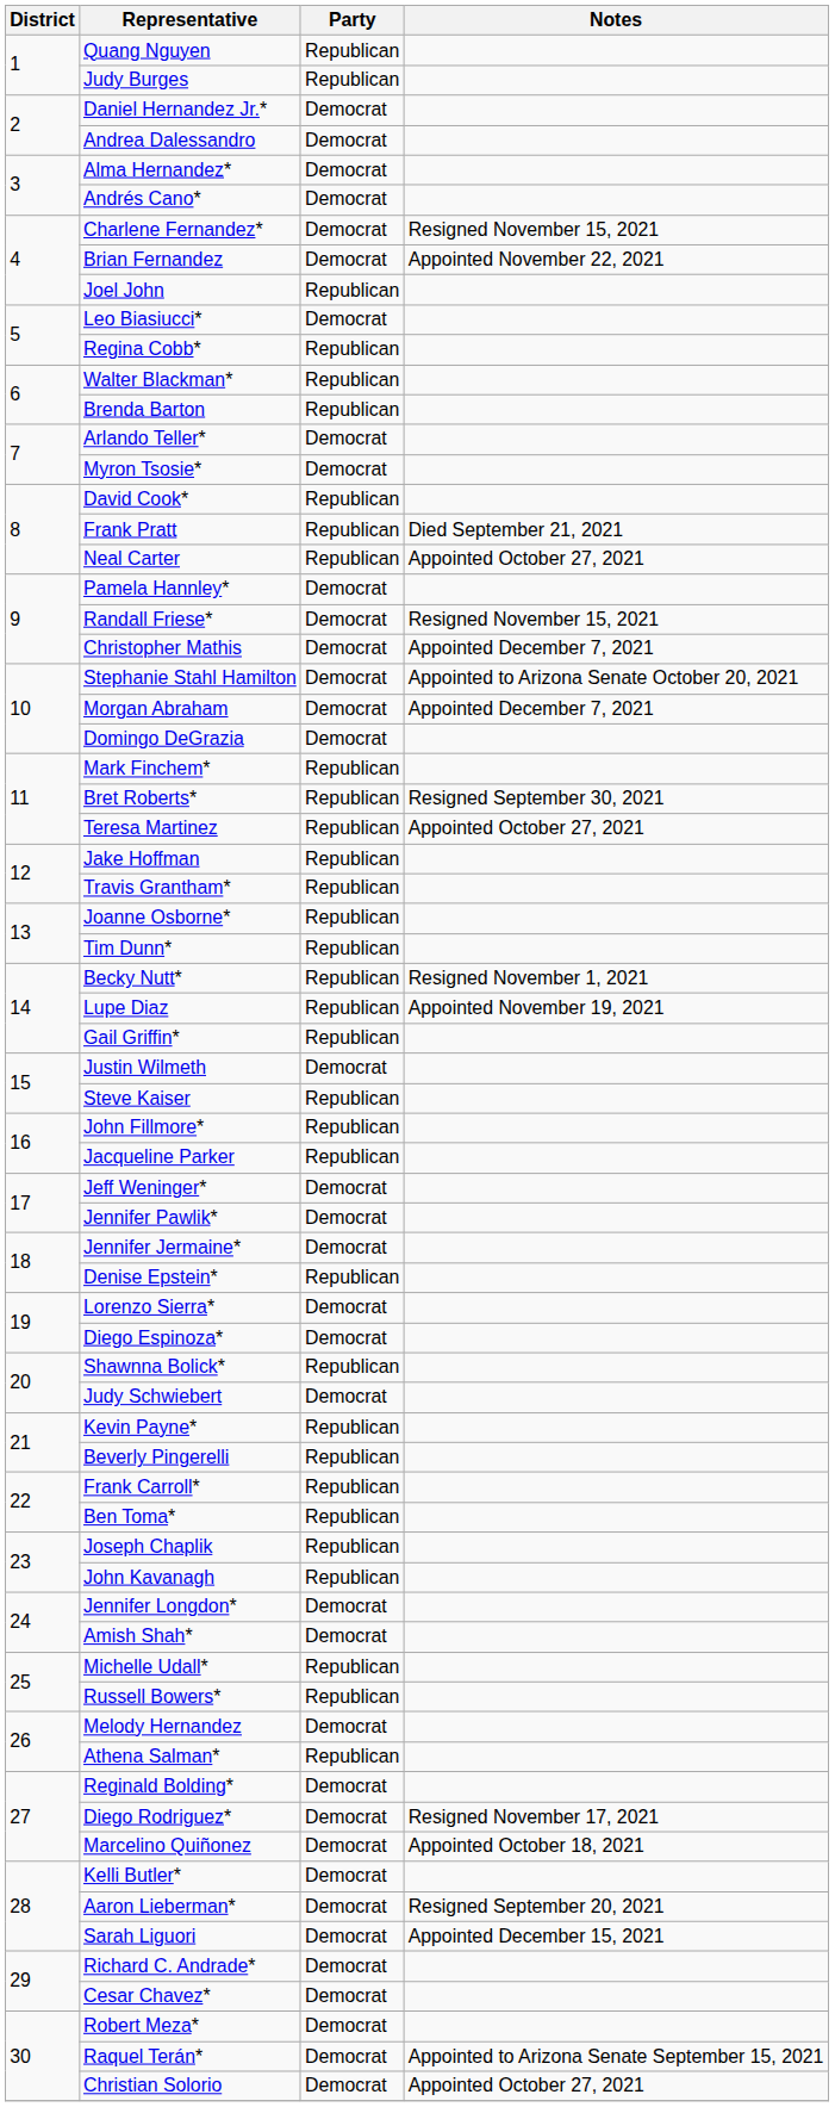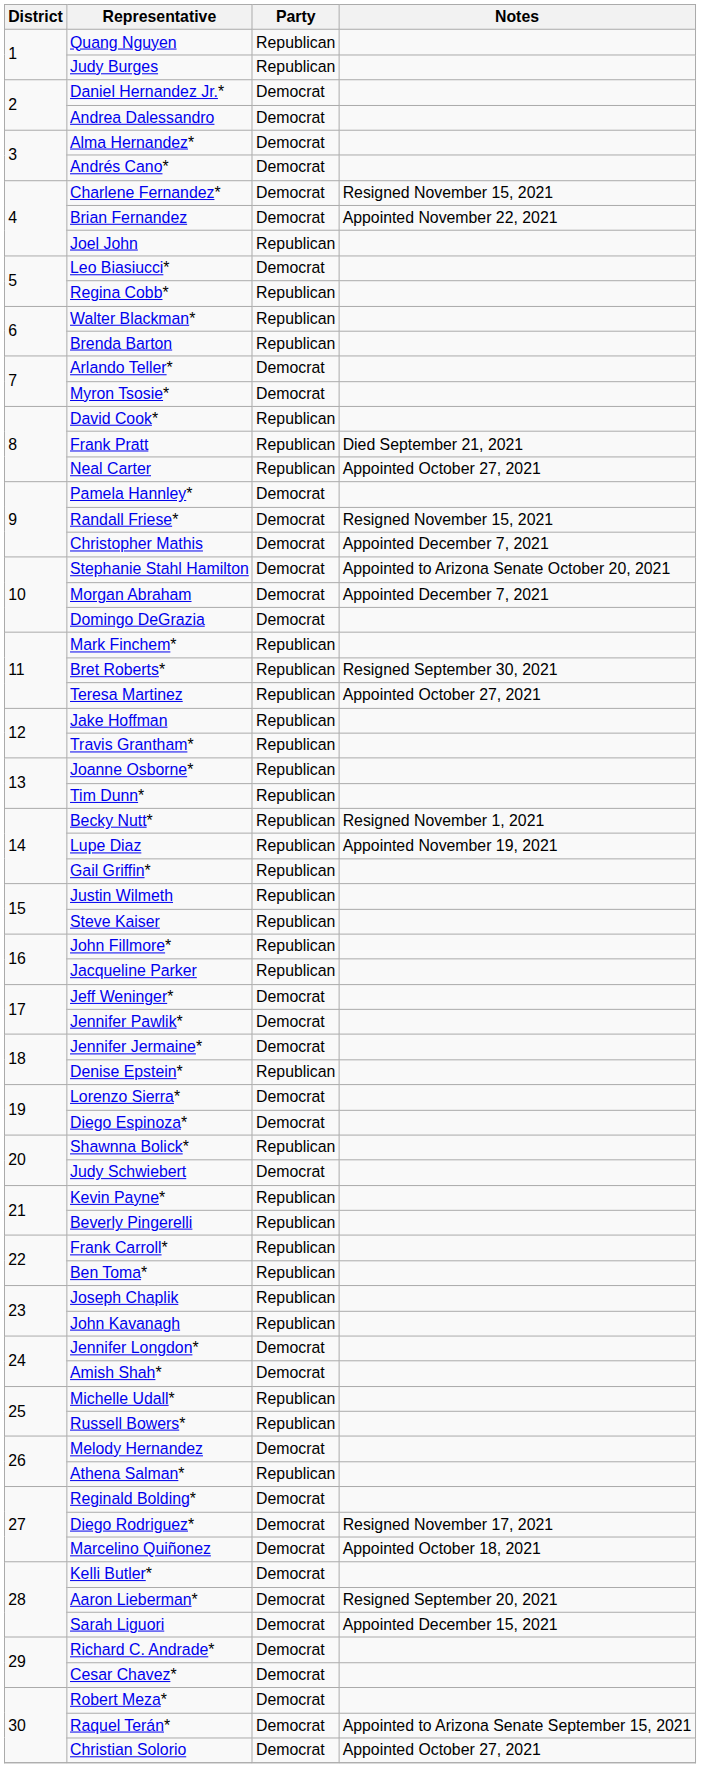 <table class="wikitable">
 <tr>
 <th>District</th>
 <th>Representative</th>
 <th>Party</th>
 <th>Notes</th>
 </tr>
 <tr>
 <td rowspan="2">1</td>
 <td><a href='#'>Quang Nguyen</a></td>
 <td>Republican</td>
 <td></td>
 </tr>
 <tr>
 <td><a href='#'>Judy Burges</a></td>
 <td>Republican</td>
 <td></td>
 </tr>
 <tr>
 <td rowspan="2">2</td>
 <td><a href='#'>Daniel Hernandez Jr.</a>*</td>
 <td>Democrat</td>
 <td></td>
 </tr>
 <tr>
 <td><a href='#'>Andrea Dalessandro</a></td>
 <td>Democrat</td>
 <td></td>
 </tr>
 <tr>
 <td rowspan="2">3</td>
 <td><a href='#'>Alma Hernandez</a>*</td>
 <td>Democrat</td>
 <td></td>
 </tr>
 <tr>
 <td><a href='#'>Andrés Cano</a>*</td>
 <td>Democrat</td>
 <td></td>
 </tr>
 <tr>
 <td rowspan="3">4</td>
 <td><a href='#'>Charlene Fernandez</a>*</td>
 <td>Democrat</td>
 <td>Resigned November 15, 2021</td>
 </tr>
 <tr>
 <td><a href='#'>Brian Fernandez</a></td>
 <td>Democrat</td>
 <td>Appointed November 22, 2021</td>
 </tr>
 <tr>
 <td><a href='#'>Joel John</a></td>
 <td>Republican</td>
 <td></td>
 </tr>
 <tr>
 <td rowspan="2">5</td>
 <td><a href='#'>Leo Biasiucci</a>*</td>
 <td>Democrat</td>
 <td></td>
 </tr>
 <tr>
 <td><a href='#'>Regina Cobb</a>*</td>
 <td>Republican</td>
 <td></td>
 </tr>
 <tr>
 <td rowspan="2">6</td>
 <td><a href='#'>Walter Blackman</a>*</td>
 <td>Republican</td>
 <td></td>
 </tr>
 <tr>
 <td><a href='#'>Brenda Barton</a></td>
 <td>Republican</td>
 <td></td>
 </tr>
 <tr>
 <td rowspan="2">7</td>
 <td><a href='#'>Arlando Teller</a>*</td>
 <td>Democrat</td>
 <td></td>
 </tr>
 <tr>
 <td><a href='#'>Myron Tsosie</a>*</td>
 <td>Democrat</td>
 <td></td>
 </tr>
 <tr>
 <td rowspan="3">8</td>
 <td><a href='#'>David Cook</a>*</td>
 <td>Republican</td>
 <td></td>
 </tr>
 <tr>
 <td><a href='#'>Frank Pratt</a></td>
 <td>Republican</td>
 <td>Died September 21, 2021</td>
 </tr>
 <tr>
 <td><a href='#'>Neal Carter</a></td>
 <td>Republican</td>
 <td>Appointed October 27, 2021</td>
 </tr>
 <tr>
 <td rowspan="3">9</td>
 <td><a href='#'>Pamela Hannley</a>*</td>
 <td>Democrat</td>
 <td></td>
 </tr>
 <tr>
 <td><a href='#'>Randall Friese</a>*</td>
 <td>Democrat</td>
 <td>Resigned November 15, 2021</td>
 </tr>
 <tr>
 <td><a href='#'>Christopher Mathis</a></td>
 <td>Democrat</td>
 <td>Appointed December 7, 2021</td>
 </tr>
 <tr>
 <td rowspan="3">10</td>
 <td><a href='#'>Stephanie Stahl Hamilton</a></td>
 <td>Democrat</td>
 <td>Appointed to Arizona Senate October 20, 2021</td>
 </tr>
 <tr>
 <td><a href='#'>Morgan Abraham</a></td>
 <td>Democrat</td>
 <td>Appointed December 7, 2021</td>
 </tr>
 <tr>
 <td><a href='#'>Domingo DeGrazia</a></td>
 <td>Democrat</td>
 <td></td>
 </tr>
 <tr>
 <td rowspan="3">11</td>
 <td><a href='#'>Mark Finchem</a>*</td>
 <td>Republican</td>
 <td></td>
 </tr>
 <tr>
 <td><a href='#'>Bret Roberts</a>*</td>
 <td>Republican</td>
 <td>Resigned September 30, 2021</td>
 </tr>
 <tr>
 <td><a href='#'>Teresa Martinez</a></td>
 <td>Republican</td>
 <td>Appointed October 27, 2021</td>
 </tr>
 <tr>
 <td rowspan="2">12</td>
 <td><a href='#'>Jake Hoffman</a></td>
 <td>Republican</td>
 <td></td>
 </tr>
 <tr>
 <td><a href='#'>Travis Grantham</a>*</td>
 <td>Republican</td>
 <td></td>
 </tr>
 <tr>
 <td rowspan="2">13</td>
 <td><a href='#'>Joanne Osborne</a>*</td>
 <td>Republican</td>
 <td></td>
 </tr>
 <tr>
 <td><a href='#'>Tim Dunn</a>*</td>
 <td>Republican</td>
 <td></td>
 </tr>
 <tr>
 <td rowspan="3">14</td>
 <td><a href='#'>Becky Nutt</a>*</td>
 <td>Republican</td>
 <td>Resigned November 1, 2021</td>
 </tr>
 <tr>
 <td><a href='#'>Lupe Diaz</a></td>
 <td>Republican</td>
 <td>Appointed November 19, 2021</td>
 </tr>
 <tr>
 <td><a href='#'>Gail Griffin</a>*</td>
 <td>Republican</td>
 <td></td>
 </tr>
 <tr>
 <td rowspan="2">15</td>
 <td><a href='#'>Justin Wilmeth</a></td>
-<td>Democrat</td>
+<td>Republican</td>
 <td></td>
 </tr>
 <tr>
 <td><a href='#'>Steve Kaiser</a></td>
 <td>Republican</td>
 <td></td>
 </tr>
 <tr>
 <td rowspan="2">16</td>
 <td><a href='#'>John Fillmore</a>*</td>
 <td>Republican</td>
 <td></td>
 </tr>
 <tr>
 <td><a href='#'>Jacqueline Parker</a></td>
 <td>Republican</td>
 <td></td>
 </tr>
 <tr>
 <td rowspan="2">17</td>
 <td><a href='#'>Jeff Weninger</a>*</td>
 <td>Democrat</td>
 <td></td>
 </tr>
 <tr>
 <td><a href='#'>Jennifer Pawlik</a>*</td>
 <td>Democrat</td>
 <td></td>
 </tr>
 <tr>
 <td rowspan="2">18</td>
 <td><a href='#'>Jennifer Jermaine</a>*</td>
 <td>Democrat</td>
 <td></td>
 </tr>
 <tr>
 <td><a href='#'>Denise Epstein</a>*</td>
 <td>Republican</td>
 <td></td>
 </tr>
 <tr>
 <td rowspan="2">19</td>
 <td><a href='#'>Lorenzo Sierra</a>*</td>
 <td>Democrat</td>
 <td></td>
 </tr>
 <tr>
 <td><a href='#'>Diego Espinoza</a>*</td>
 <td>Democrat</td>
 <td></td>
 </tr>
 <tr>
 <td rowspan="2">20</td>
 <td><a href='#'>Shawnna Bolick</a>*</td>
 <td>Republican</td>
 <td></td>
 </tr>
 <tr>
 <td><a href='#'>Judy Schwiebert</a></td>
 <td>Democrat</td>
 <td></td>
 </tr>
 <tr>
 <td rowspan="2">21</td>
 <td><a href='#'>Kevin Payne</a>*</td>
 <td>Republican</td>
 <td></td>
 </tr>
 <tr>
 <td><a href='#'>Beverly Pingerelli</a></td>
 <td>Republican</td>
 <td></td>
 </tr>
 <tr>
 <td rowspan="2">22</td>
 <td><a href='#'>Frank Carroll</a>*</td>
 <td>Republican</td>
 <td></td>
 </tr>
 <tr>
 <td><a href='#'>Ben Toma</a>*</td>
 <td>Republican</td>
 <td></td>
 </tr>
 <tr>
 <td rowspan="2">23</td>
 <td><a href='#'>Joseph Chaplik</a></td>
 <td>Republican</td>
 <td></td>
 </tr>
 <tr>
 <td><a href='#'>John Kavanagh</a></td>
 <td>Republican</td>
 <td></td>
 </tr>
 <tr>
 <td rowspan="2">24</td>
 <td><a href='#'>Jennifer Longdon</a>*</td>
 <td>Democrat</td>
 <td></td>
 </tr>
 <tr>
 <td><a href='#'>Amish Shah</a>*</td>
 <td>Democrat</td>
 <td></td>
 </tr>
 <tr>
 <td rowspan="2">25</td>
 <td><a href='#'>Michelle Udall</a>*</td>
 <td>Republican</td>
 <td></td>
 </tr>
 <tr>
 <td><a href='#'>Russell Bowers</a>*</td>
 <td>Republican</td>
 <td></td>
 </tr>
 <tr>
 <td rowspan="2">26</td>
 <td><a href='#'>Melody Hernandez</a></td>
 <td>Democrat</td>
 <td></td>
 </tr>
 <tr>
 <td><a href='#'>Athena Salman</a>*</td>
 <td>Republican</td>
 <td></td>
 </tr>
 <tr>
 <td rowspan="3">27</td>
 <td><a href='#'>Reginald Bolding</a>*</td>
 <td>Democrat</td>
 <td></td>
 </tr>
 <tr>
 <td><a href='#'>Diego Rodriguez</a>*</td>
 <td>Democrat</td>
 <td>Resigned November 17, 2021</td>
 </tr>
 <tr>
 <td><a href='#'>Marcelino Quiñonez</a></td>
 <td>Democrat</td>
 <td>Appointed October 18, 2021</td>
 </tr>
 <tr>
 <td rowspan="3">28</td>
 <td><a href='#'>Kelli Butler</a>*</td>
 <td>Democrat</td>
 <td></td>
 </tr>
 <tr>
 <td><a href='#'>Aaron Lieberman</a>*</td>
 <td>Democrat</td>
 <td>Resigned September 20, 2021</td>
 </tr>
 <tr>
 <td><a href='#'>Sarah Liguori</a></td>
 <td>Democrat</td>
 <td>Appointed December 15, 2021</td>
 </tr>
 <tr>
 <td rowspan="2">29</td>
 <td><a href='#'>Richard C. Andrade</a>*</td>
 <td>Democrat</td>
 <td></td>
 </tr>
 <tr>
 <td><a href='#'>Cesar Chavez</a>*</td>
 <td>Democrat</td>
 <td></td>
 </tr>
 <tr>
 <td rowspan="3">30</td>
 <td><a href='#'>Robert Meza</a>*</td>
 <td>Democrat</td>
 <td></td>
 </tr>
 <tr>
 <td><a href='#'>Raquel Terán</a>*</td>
 <td>Democrat</td>
 <td>Appointed to Arizona Senate September 15, 2021</td>
 </tr>
 <tr>
 <td><a href='#'>Christian Solorio</a></td>
 <td>Democrat</td>
 <td>Appointed October 27, 2021</td>
 </tr>
 <tr>
 </tr>
 </table>
